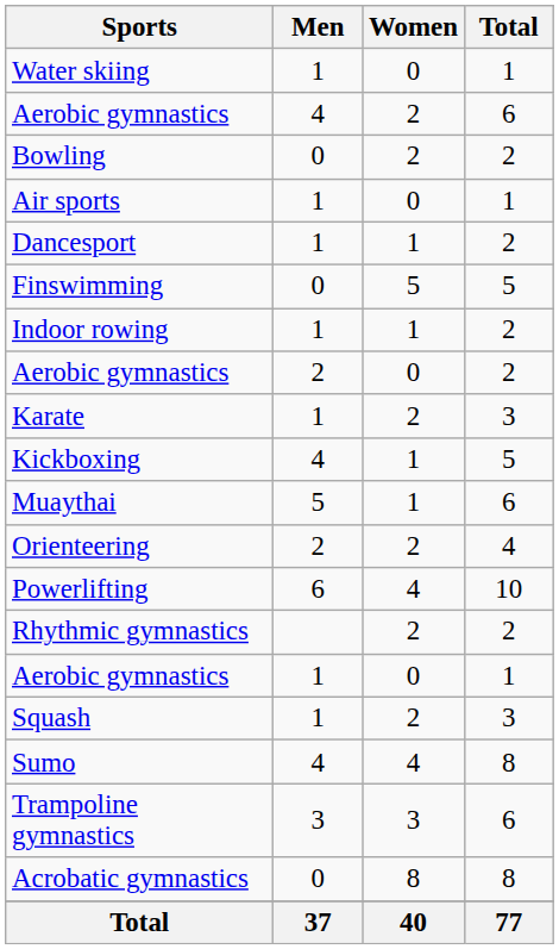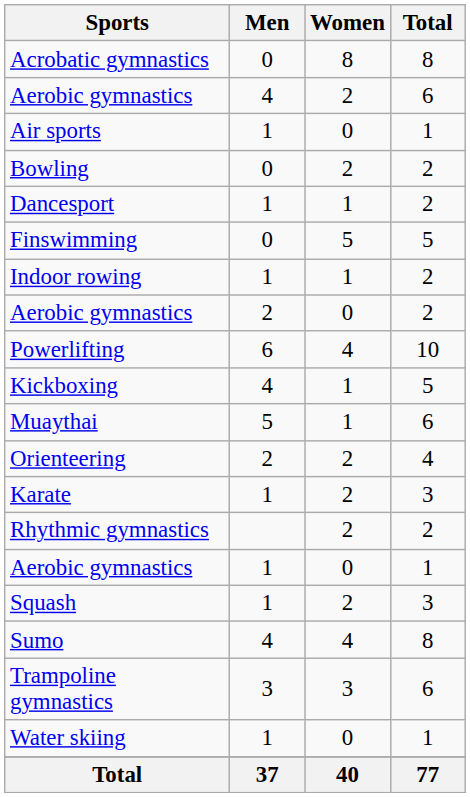 <table class="wikitable sortable" style="text-align:center;">
 <tr>
 <th width=150>Sports</th>
 <th width=45>Men</th>
 <th width=45>Women</th>
 <th width=45>Total</th>
 </tr>
 <tr>
-<td align=left><a href='#'>Water skiing</a></td>
-<td>1</td>
+<td align=left><a href='#'>Acrobatic gymnastics</a></td>
 <td>0</td>
-<td>1</td>
+<td>8</td>
+<td>8</td>
 </tr>
 <tr>
 <td align=left><a href='#'>Aerobic gymnastics</a></td>
 <td>4</td>
 <td>2</td>
 <td>6</td>
 </tr>
 <tr>
+<td align=left><a href='#'>Air sports</a></td>
+<td>1</td>
+<td>0</td>
+<td>1</td>
+</tr>
+<tr>
 <td align=left><a href='#'>Bowling</a></td>
 <td>0</td>
 <td>2</td>
 <td>2</td>
-</tr>
-<tr>
-<td align=left><a href='#'>Air sports</a></td>
-<td>1</td>
-<td>0</td>
-<td>1</td>
 </tr>
 <tr>
 <td align=left><a href='#'>Dancesport</a></td>
 <td>1</td>
 <td>1</td>
 <td>2</td>
 </tr>
 <tr>
 <td align=left><a href='#'>Finswimming</a></td>
 <td>0</td>
 <td>5</td>
 <td>5</td>
 </tr>
 <tr>
 <td align=left><a href='#'>Indoor rowing</a></td>
 <td>1</td>
 <td>1</td>
 <td>2</td>
 </tr>
 <tr>
 <td align=left><a href='#'>Aerobic gymnastics</a></td>
 <td>2</td>
 <td>0</td>
 <td>2</td>
 </tr>
 <tr>
-<td align=left><a href='#'>Karate</a></td>
-<td>1</td>
-<td>2</td>
-<td>3</td>
+<td align=left><a href='#'>Powerlifting</a></td>
+<td>6</td>
+<td>4</td>
+<td>10</td>
 </tr>
 <tr>
 <td align=left><a href='#'>Kickboxing</a></td>
 <td>4</td>
 <td>1</td>
 <td>5</td>
 </tr>
 <tr>
 <td align=left><a href='#'>Muaythai</a></td>
 <td>5</td>
 <td>1</td>
 <td>6</td>
 </tr>
 <tr>
 <td align=left><a href='#'>Orienteering</a></td>
 <td>2</td>
 <td>2</td>
 <td>4</td>
 </tr>
 <tr>
-<td align=left><a href='#'>Powerlifting</a></td>
-<td>6</td>
-<td>4</td>
-<td>10</td>
+<td align=left><a href='#'>Karate</a></td>
+<td>1</td>
+<td>2</td>
+<td>3</td>
 </tr>
 <tr>
 <td align=left><a href='#'>Rhythmic gymnastics</a></td>
 <td></td>
 <td>2</td>
 <td>2</td>
 </tr>
 <tr>
 <td align=left><a href='#'>Aerobic gymnastics</a></td>
 <td>1</td>
 <td>0</td>
 <td>1</td>
 </tr>
 <tr>
 <td align=left><a href='#'>Squash</a></td>
 <td>1</td>
 <td>2</td>
 <td>3</td>
 </tr>
 <tr>
 <td align=left><a href='#'>Sumo</a></td>
 <td>4</td>
 <td>4</td>
 <td>8</td>
 </tr>
 <tr>
 <td align=left><a href='#'>Trampoline gymnastics</a></td>
 <td>3</td>
 <td>3</td>
 <td>6</td>
 </tr>
 <tr>
-<td align=left><a href='#'>Acrobatic gymnastics</a></td>
+<td align=left><a href='#'>Water skiing</a></td>
+<td>1</td>
 <td>0</td>
-<td>8</td>
-<td>8</td>
+<td>1</td>
 </tr>
 <tr>
 </tr>
 <tr class="sortbottom">
 <th>Total</th>
 <th>37</th>
 <th>40</th>
 <th>77</th>
 </tr>
 </table>
